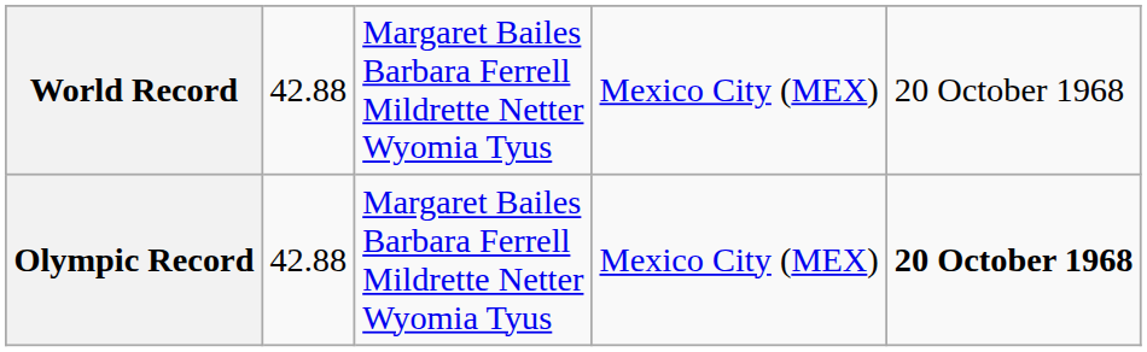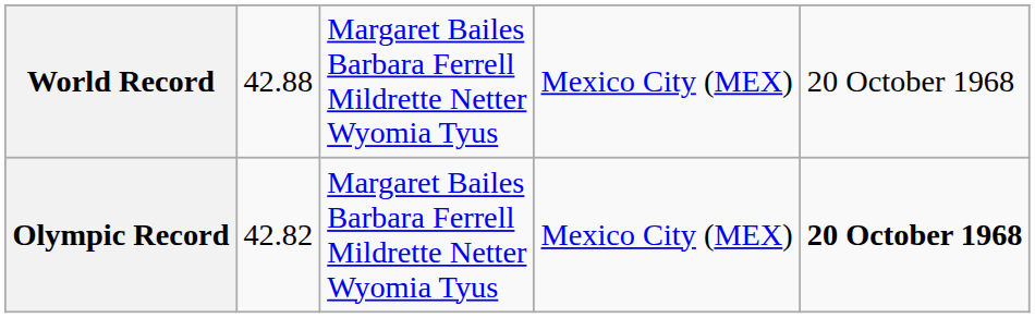 <table class="wikitable" style="text-align:left">
 <tr>
 <th>World Record</th>
 <td>42.88</td>
 <td> <a href='#'>Margaret Bailes</a><br> <a href='#'>Barbara Ferrell</a><br> <a href='#'>Mildrette Netter</a><br> <a href='#'>Wyomia Tyus</a></td>
 <td><a href='#'>Mexico City</a> (<a href='#'>MEX</a>)</td>
 <td>20 October 1968</td>
 </tr>
 <tr>
 <th>Olympic Record</th>
-<td>42.88</td>
+<td>42.82</td>
 <td> <a href='#'>Margaret Bailes</a><br> <a href='#'>Barbara Ferrell</a><br> <a href='#'>Mildrette Netter</a><br> <a href='#'>Wyomia Tyus</a></td>
 <td><a href='#'>Mexico City</a> (<a href='#'>MEX</a>)</td>
 <td><strong>20 October 1968</strong></td>
 </tr>
 </table>
